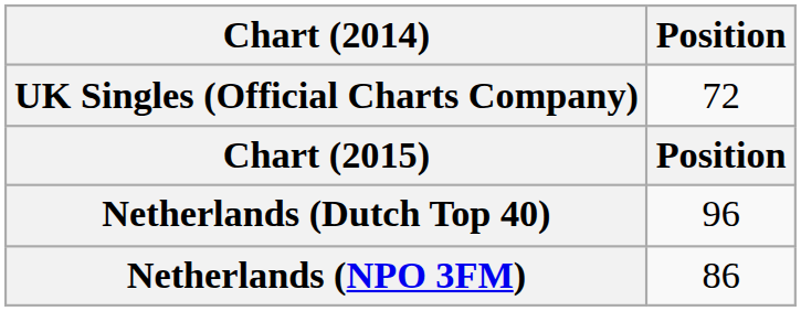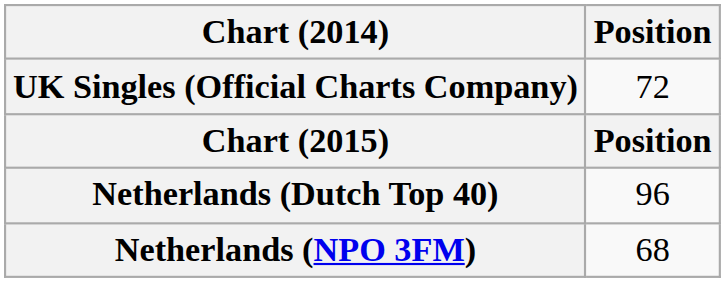 <table class="wikitable plainrowheaders">
 <tr>
 <th>Chart (2014)</th>
 <th>Position</th>
 </tr>
 <tr>
 <th scope="row">UK Singles (Official Charts Company)</th>
 <td align=center>72</td>
 </tr>
 <tr>
 <th>Chart (2015)</th>
 <th>Position</th>
 </tr>
 <tr>
 <th scope="row">Netherlands (Dutch Top 40)</th>
 <td align=center>96</td>
 </tr>
 <tr>
 <th scope="row">Netherlands (<a href='#'>NPO 3FM</a>)</th>
-<td align=center>86</td>
+<td align=center>68</td>
 </tr>
 </table>
